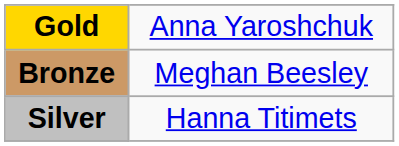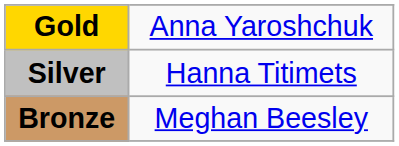 <table class="wikitable" style="text-align:center; " width="35%">
 <tr>
 <td bgcolor="gold"><strong>Gold</strong></td>
 <td><a href='#'>Anna Yaroshchuk</a><br>  <small><em></em></small></td>
 </tr>
 <tr>
+<td bgcolor="silver"><strong>Silver</strong></td>
+<td><a href='#'>Hanna Titimets</a><br>  <small><em></em></small></td>
+</tr>
+<tr>
 <td bgcolor="CC9966"><strong>Bronze</strong></td>
 <td><a href='#'>Meghan Beesley</a><br>  <small><em></em></small></td>
 </tr>
-<tr>
-<td bgcolor="silver"><strong>Silver</strong></td>
-<td><a href='#'>Hanna Titimets</a><br>  <small><em></em></small></td>
-</tr>
 </table>
